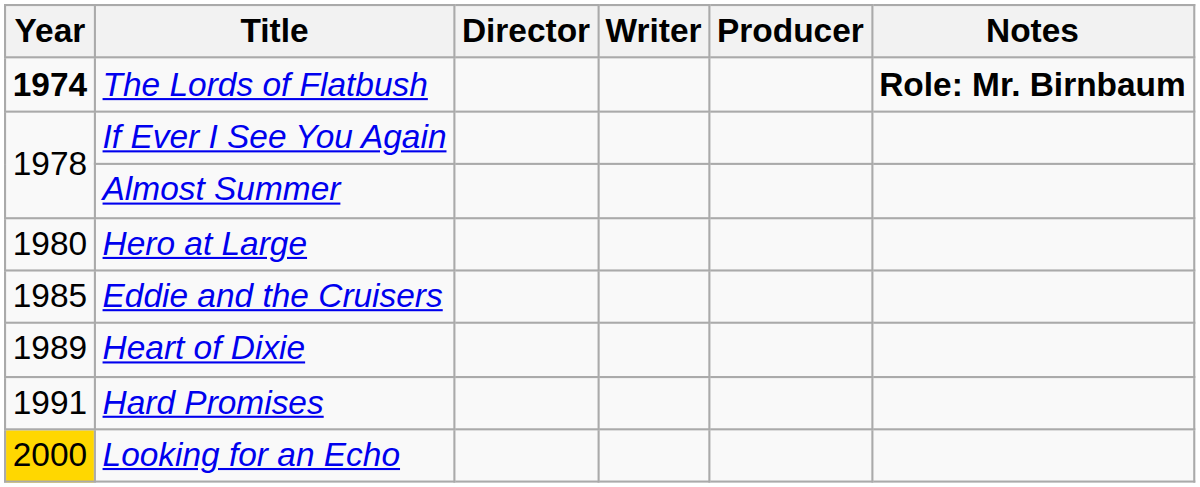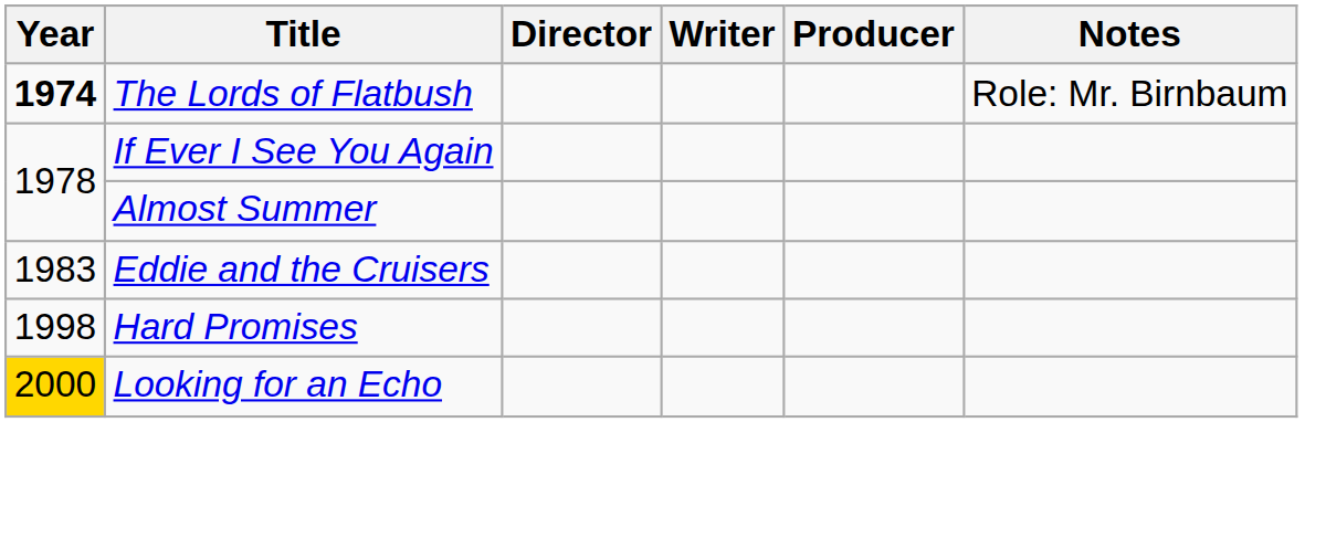 <table class="wikitable">
 <tr>
 <th>Year</th>
 <th>Title</th>
 <th>Director</th>
 <th>Writer</th>
 <th>Producer</th>
 <th>Notes</th>
 </tr>
 <tr>
 <td><strong>1974</strong></td>
 <td><em><a href='#'>The Lords of Flatbush</a></em></td>
 <td></td>
 <td></td>
 <td></td>
-<td><strong>Role: Mr. Birnbaum</strong></td>
+<td>Role: Mr. Birnbaum</td>
 </tr>
 <tr>
 <td rowspan="2">1978</td>
 <td><em><a href='#'>If Ever I See You Again</a></em></td>
 <td></td>
 <td></td>
 <td></td>
 <td></td>
 </tr>
 <tr>
 <td><em><a href='#'>Almost Summer</a></em></td>
 <td></td>
 <td></td>
 <td></td>
 <td></td>
 </tr>
 <tr>
-<td>1980</td>
-<td><em><a href='#'>Hero at Large</a></em></td>
-<td></td>
-<td></td>
-<td></td>
-<td></td>
-</tr>
-<tr>
-<td>1985</td>
+<td>1983</td>
 <td><em><a href='#'>Eddie and the Cruisers</a></em></td>
 <td></td>
 <td></td>
 <td></td>
 <td></td>
 </tr>
 <tr>
-<td>1989</td>
-<td><em><a href='#'>Heart of Dixie</a></em></td>
-<td></td>
-<td></td>
-<td></td>
-<td></td>
-</tr>
-<tr>
-<td>1991</td>
+<td>1998</td>
 <td><em><a href='#'>Hard Promises</a></em></td>
 <td></td>
 <td></td>
 <td></td>
 <td></td>
 </tr>
 <tr>
 <td style="background: gold;">2000</td>
 <td><em><a href='#'>Looking for an Echo</a></em></td>
 <td></td>
 <td></td>
 <td></td>
 <td></td>
 </tr>
 </table>
